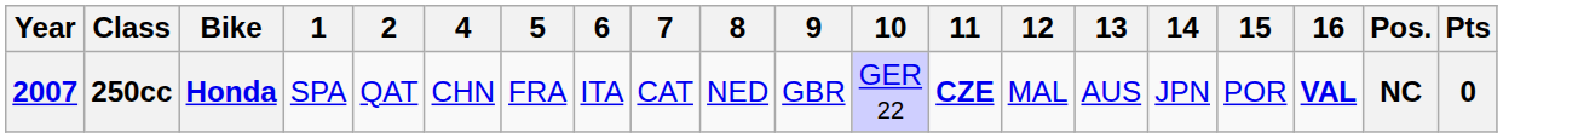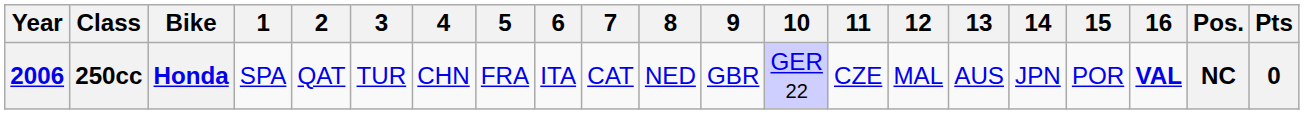 <table class="wikitable" style="text-align:center">
 <tr>
 <th>Year</th>
 <th>Class</th>
 <th>Bike</th>
 <th>1</th>
 <th>2</th>
+<th>3</th>
 <th>4</th>
 <th>5</th>
 <th>6</th>
 <th>7</th>
 <th>8</th>
 <th>9</th>
 <th>10</th>
 <th>11</th>
 <th>12</th>
 <th>13</th>
 <th>14</th>
 <th>15</th>
 <th>16</th>
 <th>Pos.</th>
 <th>Pts</th>
 </tr>
 <tr>
-<th><a href='#'>2007</a></th>
+<th><a href='#'>2006</a></th>
 <th>250cc</th>
 <th><a href='#'>Honda</a></th>
 <td><a href='#'>SPA</a></td>
 <td><a href='#'>QAT</a></td>
+<td><a href='#'>TUR</a></td>
 <td><a href='#'>CHN</a></td>
 <td><a href='#'>FRA</a></td>
 <td><a href='#'>ITA</a></td>
 <td><a href='#'>CAT</a></td>
 <td><a href='#'>NED</a></td>
 <td><a href='#'>GBR</a></td>
 <td style="background:#CFCFFF;"><a href='#'>GER</a><br><small>22</small></td>
-<td><strong><a href='#'>CZE</a></strong></td>
+<td><a href='#'>CZE</a></td>
 <td><a href='#'>MAL</a></td>
 <td><a href='#'>AUS</a></td>
 <td><a href='#'>JPN</a></td>
 <td><a href='#'>POR</a></td>
 <td><strong><a href='#'>VAL</a></strong></td>
 <th>NC</th>
 <th>0</th>
 </tr>
 </table>
